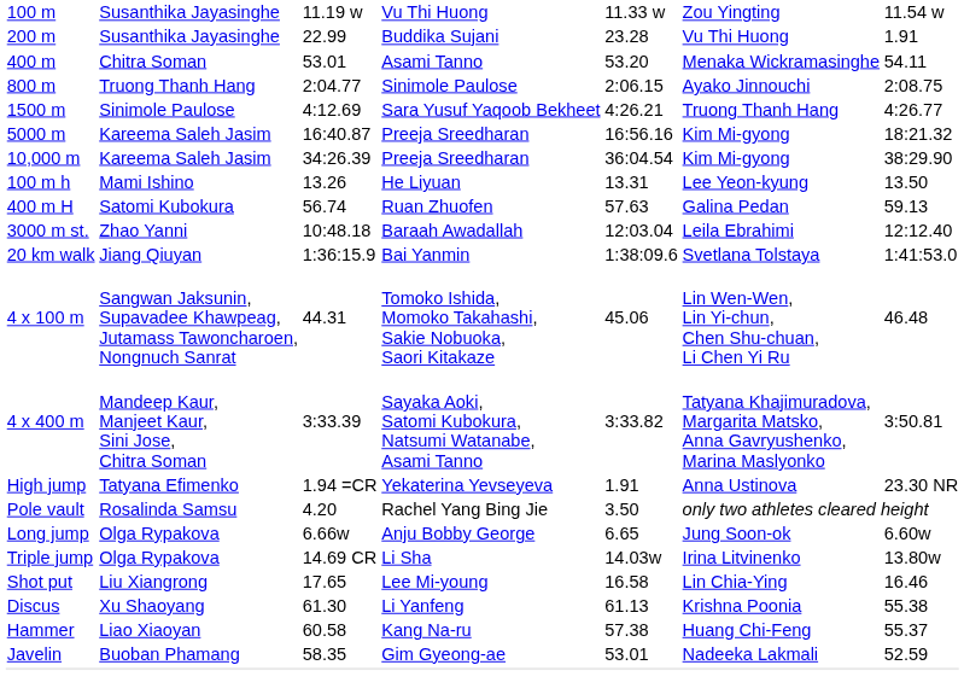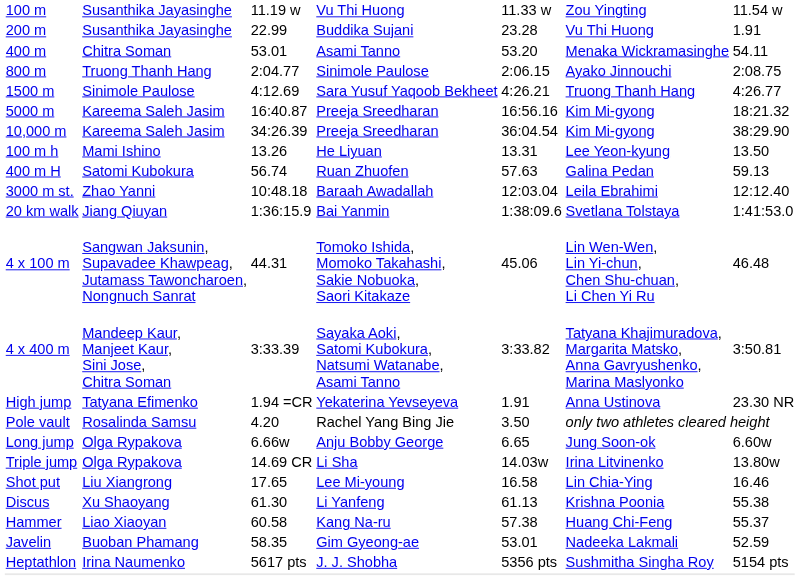 <table>
 <tr>
 <td><a href='#'>100 m</a><br></td>
 <td><a href='#'>Susanthika Jayasinghe</a> <br> </td>
 <td>11.19 w</td>
 <td><a href='#'>Vu Thi Huong</a> <br> </td>
 <td>11.33 w</td>
 <td><a href='#'>Zou Yingting</a> <br> </td>
 <td>11.54 w</td>
 </tr>
 <tr>
 <td><a href='#'>200 m</a><br></td>
 <td><a href='#'>Susanthika Jayasinghe</a> <br> </td>
 <td>22.99</td>
 <td><a href='#'>Buddika Sujani</a> <br> </td>
 <td>23.28</td>
 <td><a href='#'>Vu Thi Huong</a> <br> </td>
 <td>1.91</td>
 </tr>
 <tr>
 <td><a href='#'>400 m</a><br></td>
 <td><a href='#'>Chitra Soman</a> <br> </td>
 <td>53.01</td>
 <td><a href='#'>Asami Tanno</a> <br> </td>
 <td>53.20</td>
 <td><a href='#'>Menaka Wickramasinghe</a> <br> </td>
 <td>54.11</td>
 </tr>
 <tr>
 <td><a href='#'>800 m</a><br></td>
 <td><a href='#'>Truong Thanh Hang</a> <br> </td>
 <td>2:04.77</td>
 <td><a href='#'>Sinimole Paulose</a> <br> </td>
 <td>2:06.15</td>
 <td><a href='#'>Ayako Jinnouchi</a> <br> </td>
 <td>2:08.75</td>
 </tr>
 <tr>
 <td><a href='#'>1500 m</a><br></td>
 <td><a href='#'>Sinimole Paulose</a> <br> </td>
 <td>4:12.69</td>
 <td><a href='#'>Sara Yusuf Yaqoob Bekheet</a> <br> </td>
 <td>4:26.21</td>
 <td><a href='#'>Truong Thanh Hang</a> <br> </td>
 <td>4:26.77</td>
 </tr>
 <tr>
 <td><a href='#'>5000 m</a><br></td>
 <td><a href='#'>Kareema Saleh Jasim</a> <br> </td>
 <td>16:40.87</td>
 <td><a href='#'>Preeja Sreedharan</a> <br> </td>
 <td>16:56.16</td>
 <td><a href='#'>Kim Mi-gyong</a> <br> </td>
 <td>18:21.32</td>
 </tr>
 <tr>
 <td><a href='#'>10,000 m</a><br></td>
 <td><a href='#'>Kareema Saleh Jasim</a> <br> </td>
 <td>34:26.39</td>
 <td><a href='#'>Preeja Sreedharan</a> <br> </td>
 <td>36:04.54</td>
 <td><a href='#'>Kim Mi-gyong</a> <br> </td>
 <td>38:29.90</td>
 </tr>
 <tr>
 <td><a href='#'>100 m h</a><br></td>
 <td><a href='#'>Mami Ishino</a> <br> </td>
 <td>13.26</td>
 <td><a href='#'>He Liyuan</a> <br> </td>
 <td>13.31</td>
 <td><a href='#'>Lee Yeon-kyung</a> <br> </td>
 <td>13.50</td>
 </tr>
 <tr>
 <td><a href='#'>400 m H</a><br></td>
 <td><a href='#'>Satomi Kubokura</a> <br> </td>
 <td>56.74</td>
 <td><a href='#'>Ruan Zhuofen</a> <br> </td>
 <td>57.63</td>
 <td><a href='#'>Galina Pedan</a> <br> </td>
 <td>59.13</td>
 </tr>
 <tr>
 <td><a href='#'>3000 m st.</a><br></td>
 <td><a href='#'>Zhao Yanni</a> <br> </td>
 <td>10:48.18</td>
 <td><a href='#'>Baraah Awadallah</a> <br> </td>
 <td>12:03.04</td>
 <td><a href='#'>Leila Ebrahimi</a> <br> </td>
 <td>12:12.40</td>
 </tr>
 <tr>
 <td><a href='#'>20 km walk</a><br></td>
 <td><a href='#'>Jiang Qiuyan</a> <br> </td>
 <td>1:36:15.9</td>
 <td><a href='#'>Bai Yanmin</a> <br> </td>
 <td>1:38:09.6</td>
 <td><a href='#'>Svetlana Tolstaya</a> <br> </td>
 <td>1:41:53.0</td>
 </tr>
 <tr>
 <td><a href='#'>4 x 100 m</a><br></td>
 <td><br><a href='#'>Sangwan Jaksunin</a>,<br><a href='#'>Supavadee Khawpeag</a>,<br><a href='#'>Jutamass Tawoncharoen</a>,<br><a href='#'>Nongnuch Sanrat</a></td>
 <td>44.31</td>
 <td><br><a href='#'>Tomoko Ishida</a>,<br><a href='#'>Momoko Takahashi</a>,<br><a href='#'>Sakie Nobuoka</a>,<br><a href='#'>Saori Kitakaze</a></td>
 <td>45.06</td>
 <td><br><a href='#'>Lin Wen-Wen</a>,<br><a href='#'>Lin Yi-chun</a>,<br><a href='#'>Chen Shu-chuan</a>,<br><a href='#'>Li Chen Yi Ru</a></td>
 <td>46.48</td>
 </tr>
 <tr>
 <td><a href='#'>4 x 400 m</a><br></td>
 <td><br><a href='#'>Mandeep Kaur</a>,<br><a href='#'>Manjeet Kaur</a>,<br><a href='#'>Sini Jose</a>,<br><a href='#'>Chitra Soman</a></td>
 <td>3:33.39</td>
 <td><br><a href='#'>Sayaka Aoki</a>,<br><a href='#'>Satomi Kubokura</a>,<br><a href='#'>Natsumi Watanabe</a>,<br><a href='#'>Asami Tanno</a></td>
 <td>3:33.82</td>
 <td><br><a href='#'>Tatyana Khajimuradova</a>,<br><a href='#'>Margarita Matsko</a>,<br><a href='#'>Anna Gavryushenko</a>,<br><a href='#'>Marina Maslyonko</a></td>
 <td>3:50.81</td>
 </tr>
 <tr>
 <td><a href='#'>High jump</a><br></td>
 <td><a href='#'>Tatyana Efimenko</a> <br> </td>
 <td>1.94 =CR</td>
 <td><a href='#'>Yekaterina Yevseyeva</a> <br> </td>
 <td>1.91</td>
 <td><a href='#'>Anna Ustinova</a> <br></td>
 <td>23.30 NR</td>
 </tr>
 <tr>
 <td><a href='#'>Pole vault</a><br></td>
 <td><a href='#'>Rosalinda Samsu</a> <br> </td>
 <td>4.20</td>
 <td>Rachel Yang Bing Jie <br> </td>
 <td>3.50</td>
 <td colspan=2><em>only two athletes cleared height</em></td>
 </tr>
 <tr>
 <td><a href='#'>Long jump</a><br></td>
 <td><a href='#'>Olga Rypakova</a> <br> </td>
 <td>6.66w</td>
 <td><a href='#'>Anju Bobby George</a> <br> </td>
 <td>6.65</td>
 <td><a href='#'>Jung Soon-ok</a> <br> </td>
 <td>6.60w</td>
 </tr>
 <tr>
 <td><a href='#'>Triple jump</a><br></td>
 <td><a href='#'>Olga Rypakova</a> <br> </td>
 <td>14.69 CR</td>
 <td><a href='#'>Li Sha</a> <br> </td>
 <td>14.03w</td>
 <td><a href='#'>Irina Litvinenko</a> <br> </td>
 <td>13.80w</td>
 </tr>
 <tr>
 <td><a href='#'>Shot put</a><br></td>
 <td><a href='#'>Liu Xiangrong</a> <br> </td>
 <td>17.65</td>
 <td><a href='#'>Lee Mi-young</a> <br> </td>
 <td>16.58</td>
 <td><a href='#'>Lin Chia-Ying</a> <br> </td>
 <td>16.46</td>
 </tr>
 <tr>
 <td><a href='#'>Discus</a><br></td>
 <td><a href='#'>Xu Shaoyang</a> <br> </td>
 <td>61.30</td>
 <td><a href='#'>Li Yanfeng</a> <br> </td>
 <td>61.13</td>
 <td><a href='#'>Krishna Poonia</a> <br> </td>
 <td>55.38</td>
 </tr>
 <tr>
 <td><a href='#'>Hammer</a><br></td>
 <td><a href='#'>Liao Xiaoyan</a> <br> </td>
 <td>60.58</td>
 <td><a href='#'>Kang Na-ru</a> <br> </td>
 <td>57.38</td>
 <td><a href='#'>Huang Chi-Feng</a> <br> </td>
 <td>55.37</td>
 </tr>
 <tr>
 <td><a href='#'>Javelin</a><br></td>
 <td><a href='#'>Buoban Phamang</a> <br> </td>
 <td>58.35</td>
 <td><a href='#'>Gim Gyeong-ae</a> <br> </td>
 <td>53.01</td>
 <td><a href='#'>Nadeeka Lakmali</a> <br> </td>
 <td>52.59</td>
 </tr>
+<tr>
+<td><a href='#'>Heptathlon</a><br></td>
+<td><a href='#'>Irina Naumenko</a> <br> </td>
+<td>5617 pts</td>
+<td><a href='#'>J. J. Shobha</a> <br> </td>
+<td>5356 pts</td>
+<td><a href='#'>Sushmitha Singha Roy</a> <br> </td>
+<td>5154 pts</td>
+</tr>
 <tr bgcolor= e8e8e8>
 <td colspan=7></td>
 </tr>
 </table>
